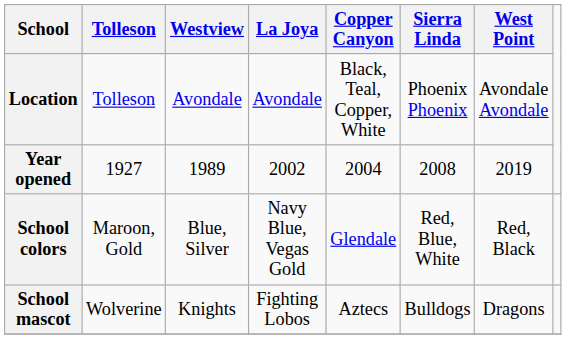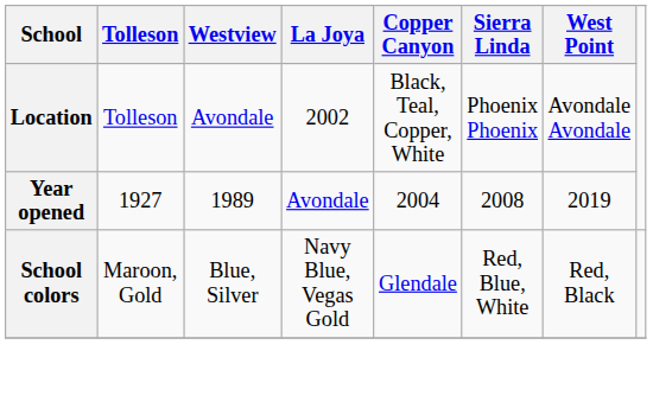 <table class="wikitable" style="text-align: center; width: 200px; height: 200px;">
 <tr>
 <th scope="col">School</th>
 <th scope="col"><a href='#'>Tolleson</a></th>
 <th scope="col"><a href='#'>Westview</a></th>
 <th scope="col"><a href='#'>La Joya</a></th>
 <th scope="col"><a href='#'>Copper Canyon</a></th>
 <th scope="col"><a href='#'>Sierra Linda</a></th>
 <th scope="col"><a href='#'>West Point</a></th>
 </tr>
 <tr>
 <th scope="row">Location</th>
 <td><a href='#'>Tolleson</a></td>
 <td><a href='#'>Avondale</a></td>
-<td><a href='#'>Avondale</a></td>
+<td>2002</td>
 <td>Black, Teal, Copper, White</td>
 <td>Phoenix <a href='#'>Phoenix</a></td>
 <td>Avondale <a href='#'>Avondale</a></td>
 </tr>
 <tr>
 <th scope="row">Year opened</th>
 <td>1927</td>
 <td>1989</td>
-<td>2002</td>
+<td><a href='#'>Avondale</a></td>
 <td>2004</td>
 <td>2008</td>
 <td>2019</td>
 </tr>
 <tr>
 <th scope="row">School colors</th>
 <td>Maroon, Gold</td>
 <td>Blue, Silver</td>
 <td>Navy Blue, Vegas Gold</td>
 <td><a href='#'>Glendale</a></td>
 <td>Red, Blue, White</td>
 <td>Red, Black</td>
 <td></td>
 </tr>
 <tr>
-<th scope="row">School mascot</th>
-<td>Wolverine</td>
-<td>Knights</td>
-<td>Fighting Lobos</td>
-<td>Aztecs</td>
-<td>Bulldogs</td>
-<td>Dragons</td>
-<td></td>
-</tr>
-<tr>
 </tr>
 </table>
